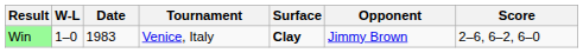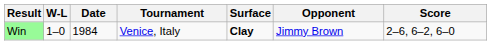 <table class="sortable wikitable">
 <tr>
 <th style="width:45px">Result</th>
 <th style="width:30px" class="unsortable">W-L</th>
 <th style="width:60px">Date</th>
 <th style="width:150px">Tournament</th>
 <th style="width:55px">Surface</th>
 <th style="width:150px">Opponent</th>
 <th style="width:140px" class="unsortable">Score</th>
 </tr>
 <tr>
 <td style="background:#98fb98;">Win</td>
 <td>1–0</td>
-<td>1983</td>
+<td>1984</td>
 <td><a href='#'>Venice</a>, Italy</td>
 <td><strong>Clay</strong></td>
 <td> <a href='#'>Jimmy Brown</a></td>
 <td>2–6, 6–2, 6–0</td>
 </tr>
 </table>
